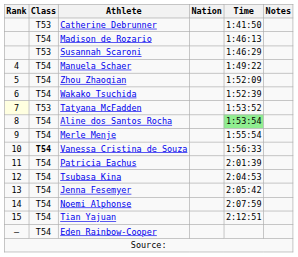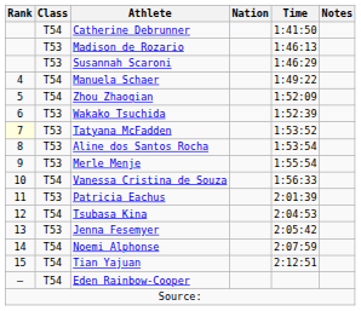 <table class="wikitable sortable" style="text-align:center;">
 <tr>
 <th scope="col">Rank</th>
 <th scope="col">Class</th>
 <th scope="col">Athlete</th>
 <th scope="col">Nation</th>
 <th scope="col">Time</th>
 <th scope="col">Notes</th>
 </tr>
 <tr>
 <td></td>
-<td>T53</td>
+<td>T54</td>
 <td align=left><a href='#'>Catherine Debrunner</a></td>
 <td align=left></td>
 <td>1:41:50</td>
 <td></td>
 </tr>
 <tr>
 <td></td>
-<td>T54</td>
+<td>T53</td>
 <td align=left><a href='#'>Madison de Rozario</a></td>
 <td align=left></td>
 <td>1:46:13</td>
 <td></td>
 </tr>
 <tr>
 <td></td>
 <td>T53</td>
 <td align=left><a href='#'>Susannah Scaroni</a></td>
 <td align=left></td>
 <td>1:46:29</td>
 <td></td>
 </tr>
 <tr>
 <td>4</td>
 <td>T54</td>
 <td align=left><a href='#'>Manuela Schaer</a></td>
 <td align=left></td>
 <td>1:49:22</td>
 <td></td>
 </tr>
 <tr>
 <td>5</td>
 <td>T54</td>
 <td align=left><a href='#'>Zhou Zhaoqian</a></td>
 <td align=left></td>
 <td>1:52:09</td>
 <td></td>
 </tr>
 <tr>
 <td>6</td>
-<td>T54</td>
+<td>T53</td>
 <td align=left><a href='#'>Wakako Tsuchida</a></td>
 <td align=left></td>
 <td>1:52:39</td>
 <td></td>
 </tr>
 <tr>
 <td style="background: lightyellow;">7</td>
 <td>T53</td>
 <td align=left><a href='#'>Tatyana McFadden</a></td>
 <td align=left></td>
 <td>1:53:52</td>
 <td></td>
 </tr>
 <tr>
 <td>8</td>
-<td>T54</td>
+<td>T53</td>
 <td align=left><a href='#'>Aline dos Santos Rocha</a></td>
 <td align=left></td>
-<td style="background: lightgreen;">1:53:54</td>
+<td>1:53:54</td>
 <td></td>
 </tr>
 <tr>
 <td>9</td>
-<td>T54</td>
+<td>T53</td>
 <td align=left><a href='#'>Merle Menje</a></td>
 <td align=left></td>
 <td>1:55:54</td>
 <td></td>
 </tr>
 <tr>
 <td>10</td>
-<td><strong>T54</strong></td>
+<td>T54</td>
 <td align=left><a href='#'>Vanessa Cristina de Souza</a></td>
 <td align=left></td>
 <td>1:56:33</td>
 <td></td>
 </tr>
 <tr>
 <td>11</td>
-<td>T54</td>
+<td>T53</td>
 <td align=left><a href='#'>Patricia Eachus</a></td>
 <td align=left></td>
 <td>2:01:39</td>
 <td></td>
 </tr>
 <tr>
 <td>12</td>
 <td>T54</td>
 <td align=left><a href='#'>Tsubasa Kina</a></td>
 <td align=left></td>
 <td>2:04:53</td>
 <td></td>
 </tr>
 <tr>
 <td>13</td>
-<td>T54</td>
+<td>T53</td>
 <td align=left><a href='#'>Jenna Fesemyer</a></td>
 <td align=left></td>
 <td>2:05:42</td>
 <td></td>
 </tr>
 <tr>
 <td>14</td>
 <td>T54</td>
 <td align=left><a href='#'>Noemi Alphonse</a></td>
 <td align=left></td>
 <td>2:07:59</td>
 <td></td>
 </tr>
 <tr>
 <td>15</td>
 <td>T54</td>
 <td align=left><a href='#'>Tian Yajuan</a></td>
 <td align=left></td>
 <td>2:12:51</td>
 <td></td>
 </tr>
 <tr>
 <td>—</td>
 <td>T54</td>
 <td align=left><a href='#'>Eden Rainbow-Cooper</a></td>
 <td align=left></td>
 <td></td>
 <td></td>
 </tr>
 <tr class="sortbottom">
 <td colspan=6>Source:</td>
 </tr>
 </table>
